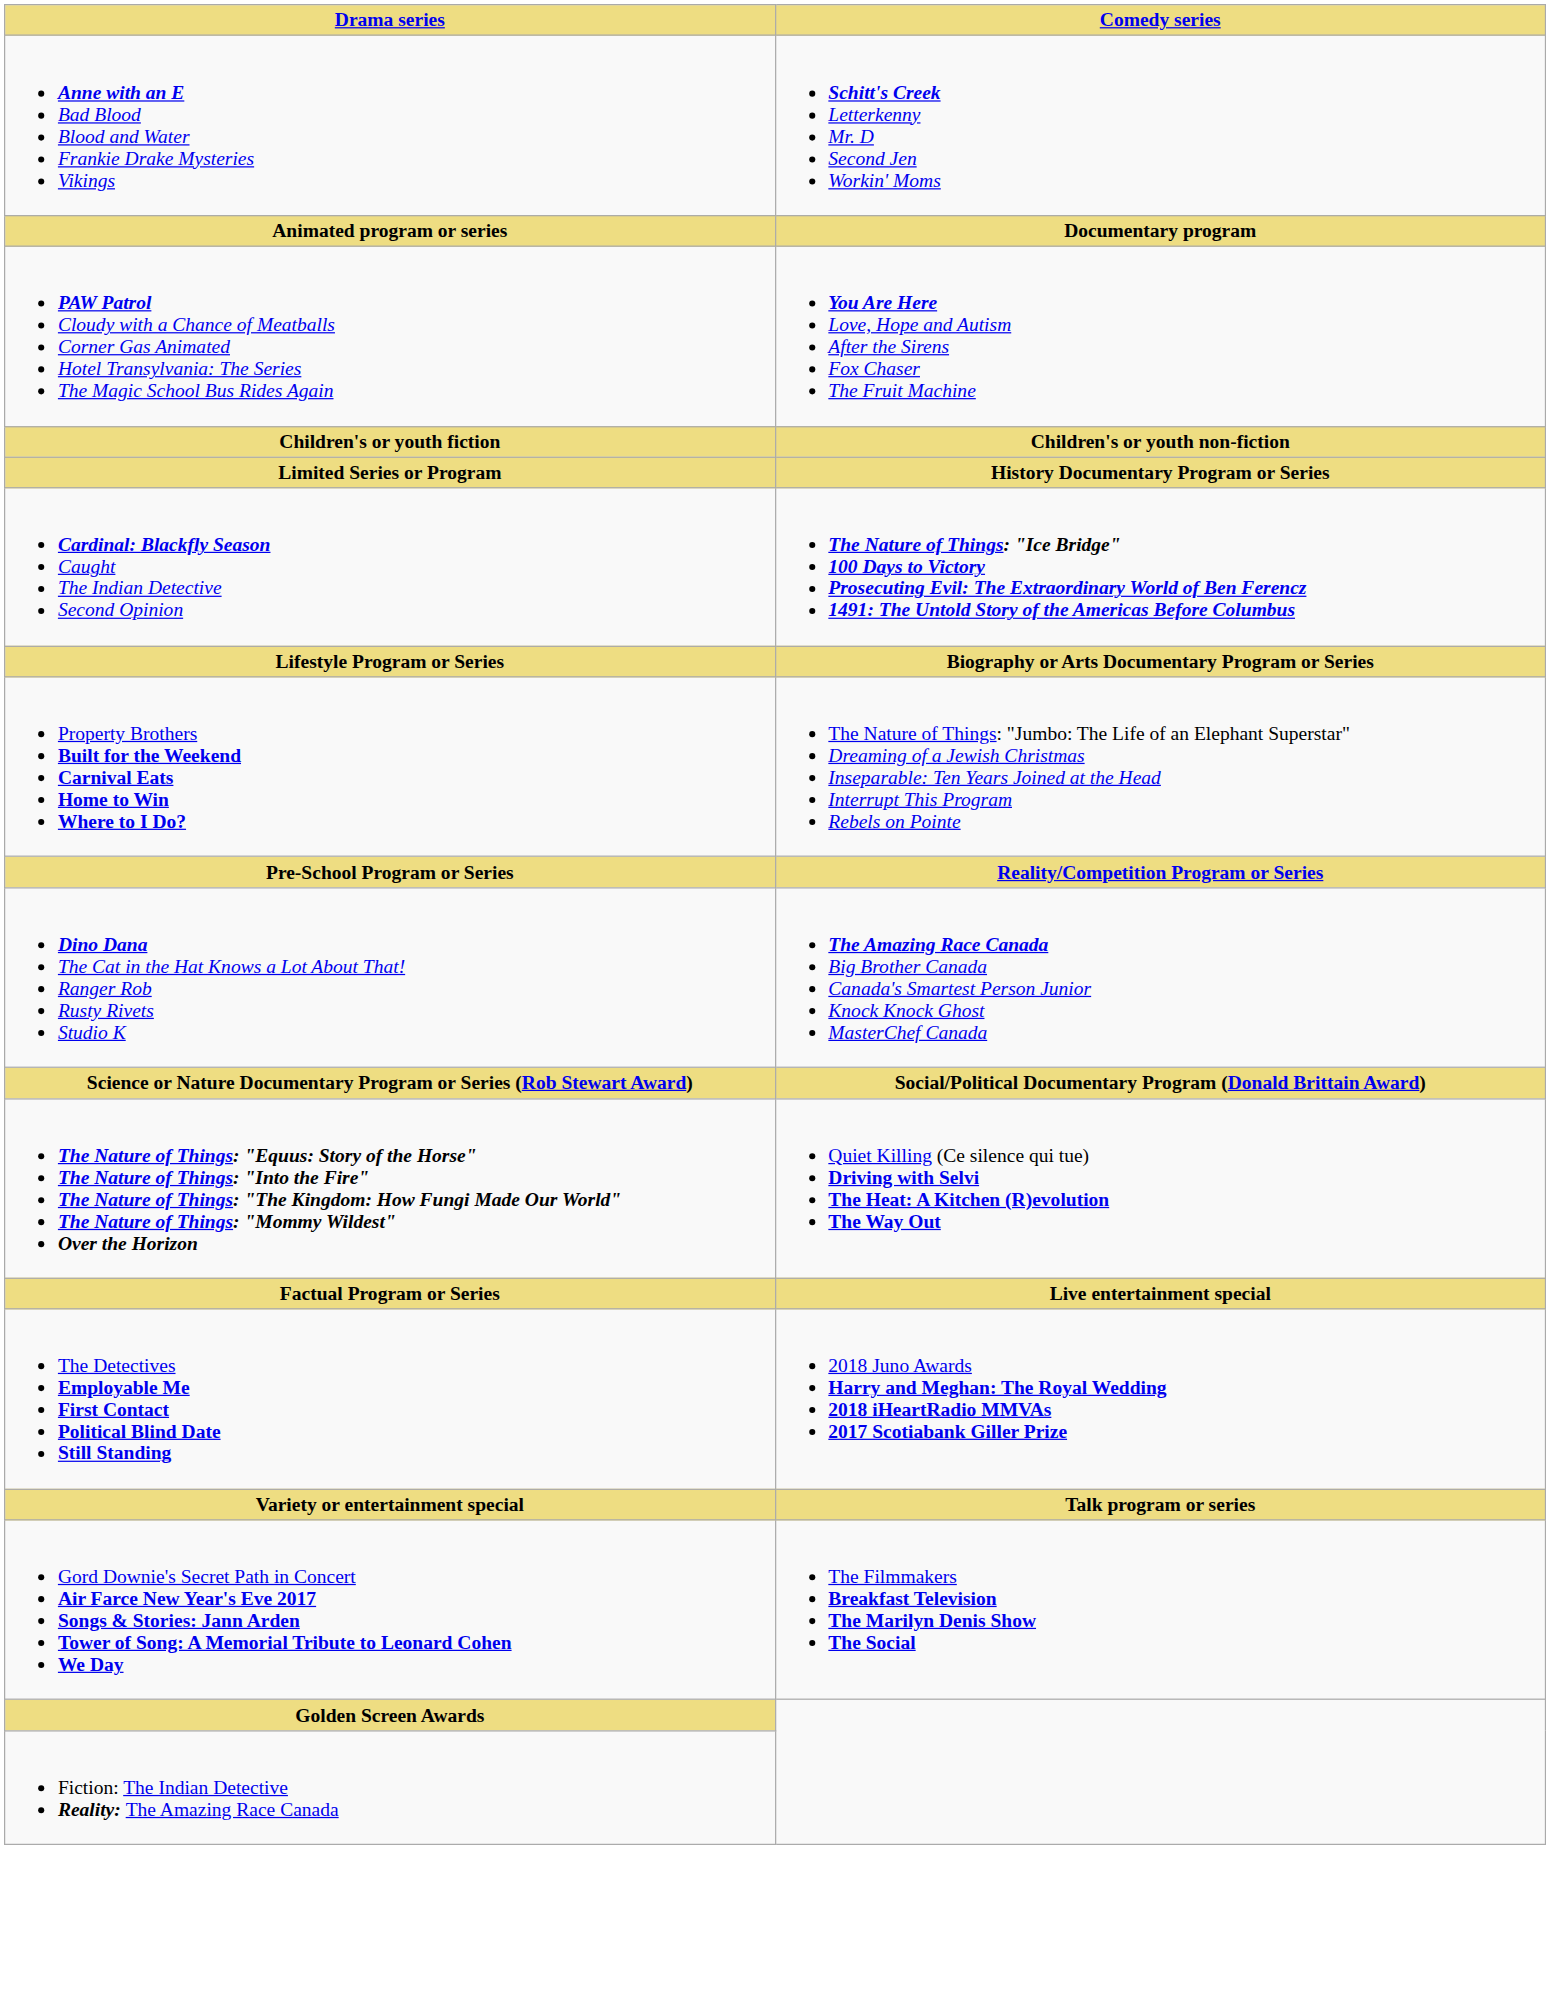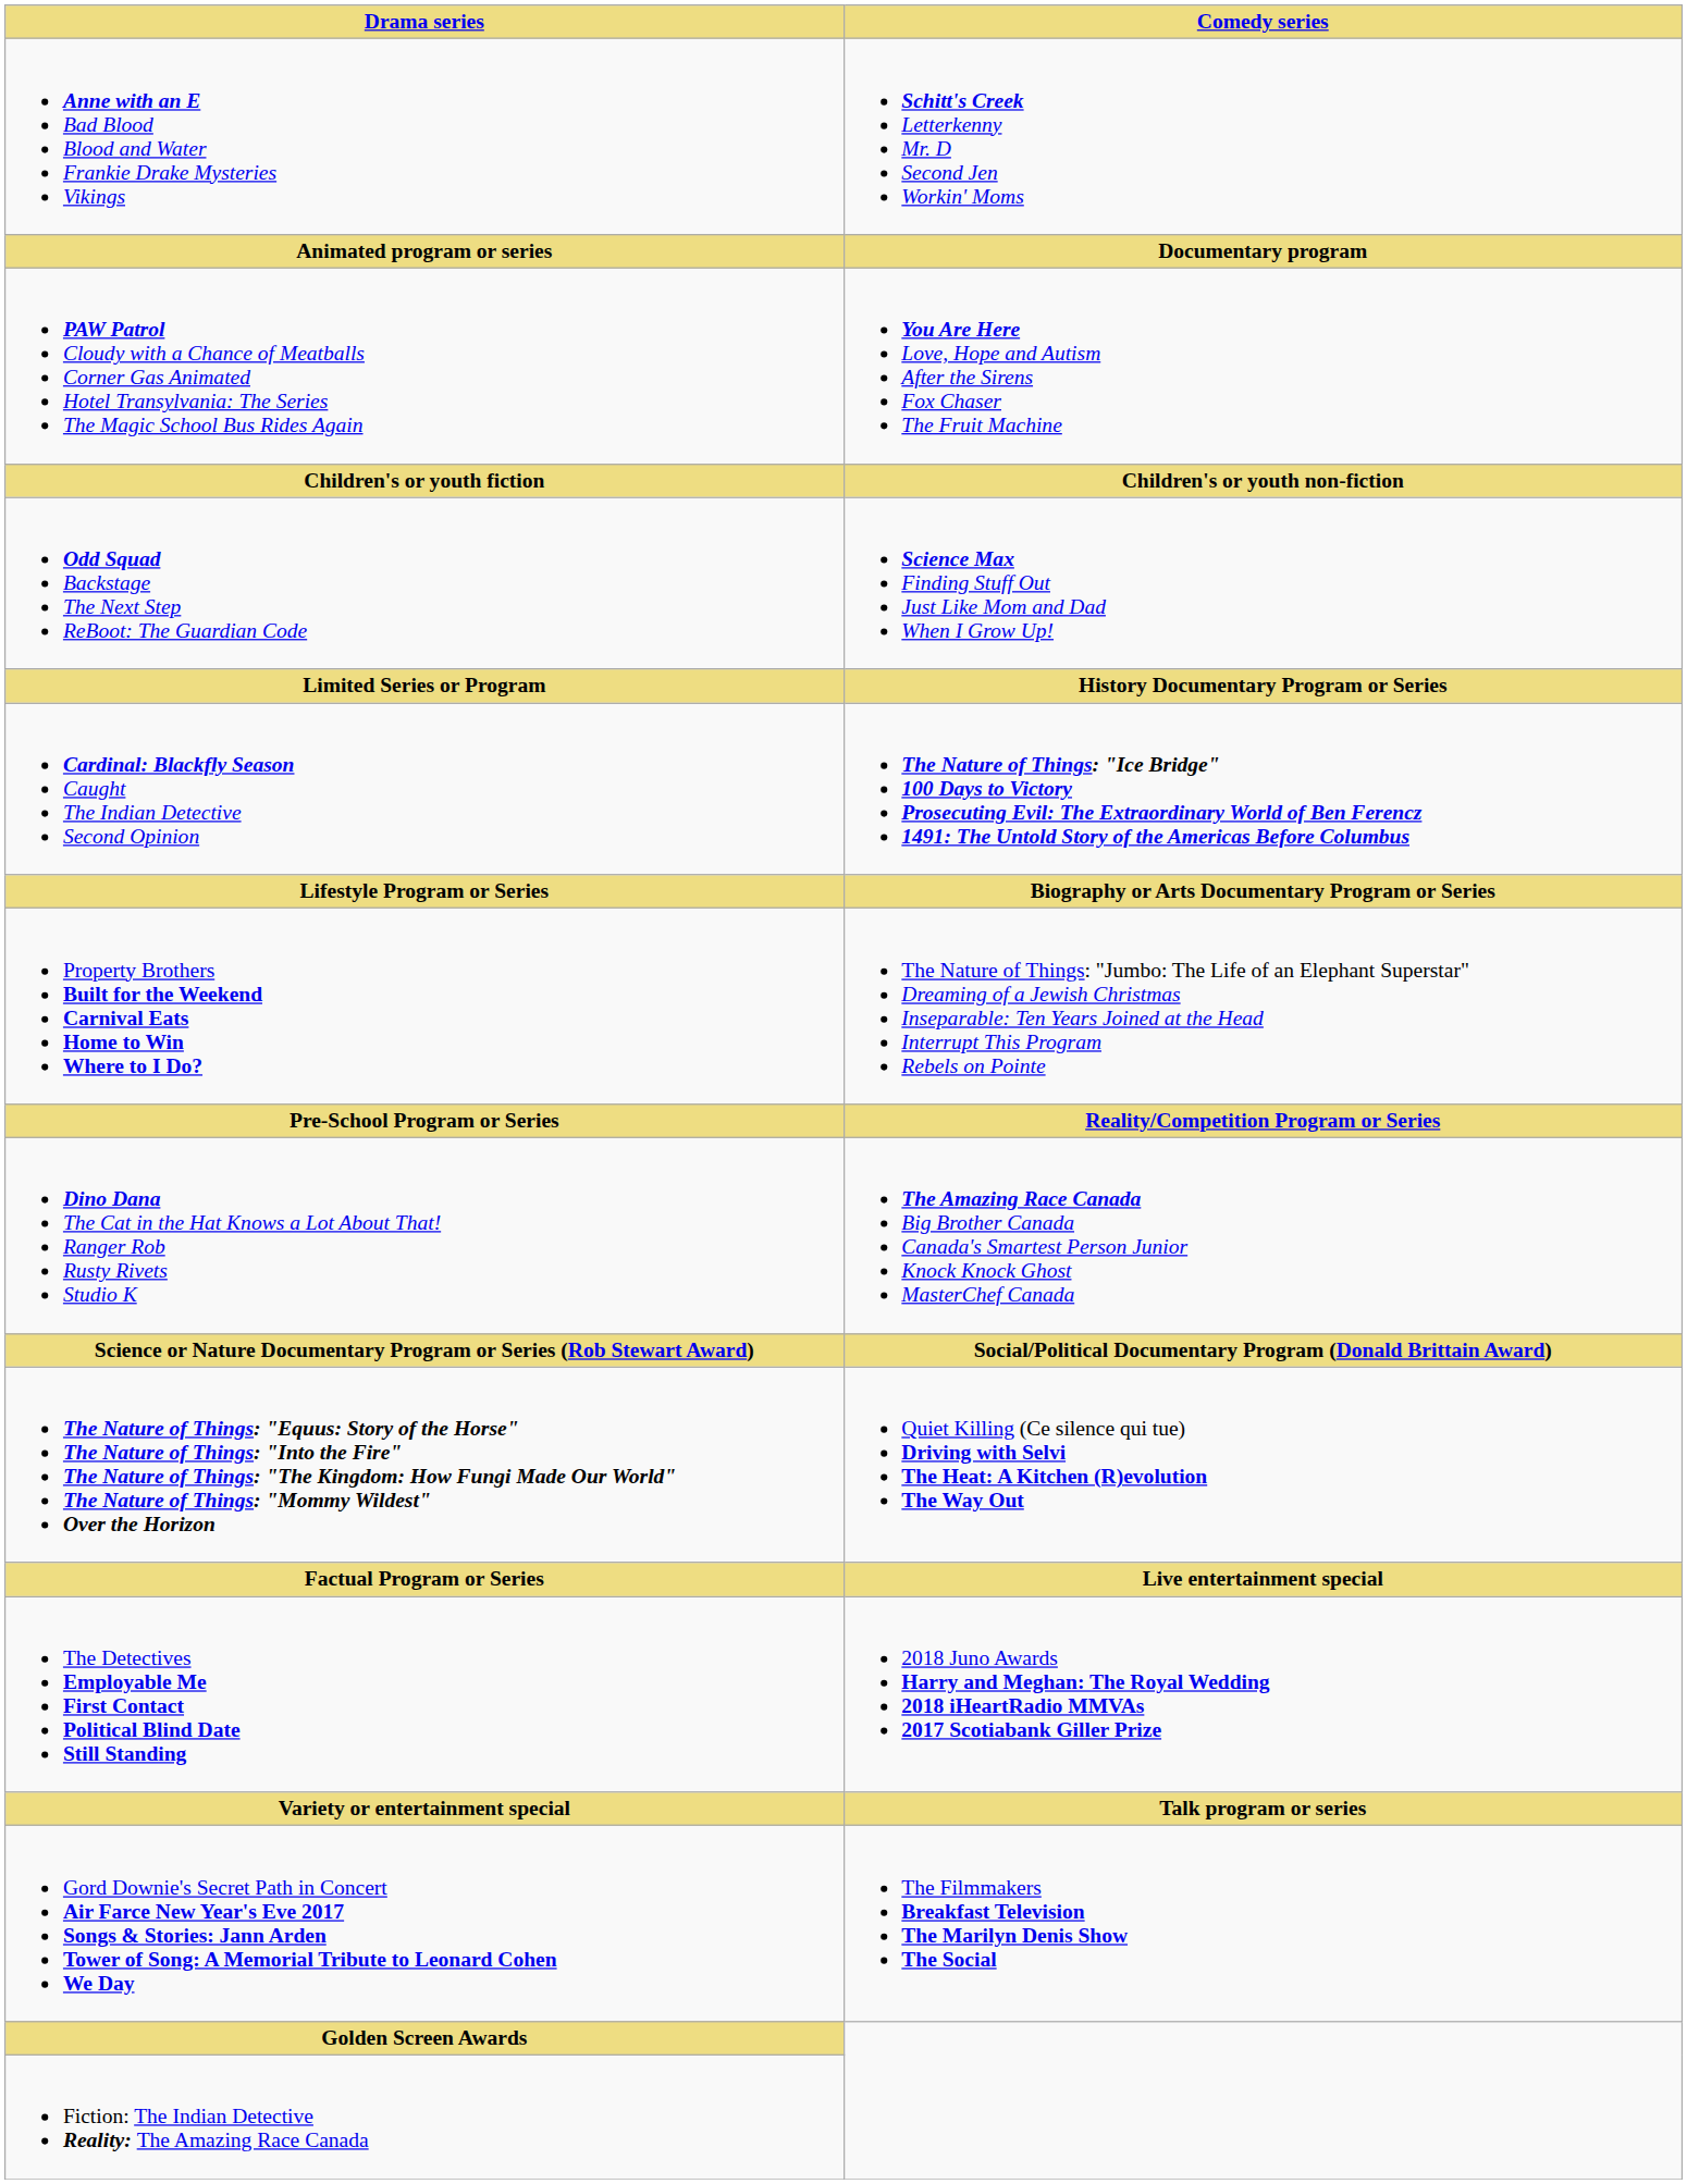 <table class=wikitable width="100%">
 <tr>
 <th style="background:#EEDD82; width:50%"><a href='#'>Drama series</a></th>
 <th style="background:#EEDD82; width:50%"><a href='#'>Comedy series</a></th>
 </tr>
 <tr>
 <td valign="top"><br><ul><li> <strong><em><a href='#'>Anne with an E</a></em></strong></li><li><em><a href='#'>Bad Blood</a></em></li><li><em><a href='#'>Blood and Water</a></em></li><li><em><a href='#'>Frankie Drake Mysteries</a></em></li><li><em><a href='#'>Vikings</a></em></li></ul></td>
 <td valign="top"><br><ul><li> <strong><em><a href='#'>Schitt's Creek</a></em></strong></li><li><em><a href='#'>Letterkenny</a></em></li><li><em><a href='#'>Mr. D</a></em></li><li><em><a href='#'>Second Jen</a></em></li><li><em><a href='#'>Workin' Moms</a></em></li></ul></td>
 </tr>
 <tr>
 <th style="background:#EEDD82; width:50%">Animated program or series</th>
 <th style="background:#EEDD82; width:50%">Documentary program</th>
 </tr>
 <tr>
 <td valign="top"><br><ul><li> <strong><em><a href='#'>PAW Patrol</a></em></strong></li><li><em><a href='#'>Cloudy with a Chance of Meatballs</a></em></li><li><em><a href='#'>Corner Gas Animated</a></em></li><li><em><a href='#'>Hotel Transylvania: The Series</a></em></li><li><em><a href='#'>The Magic School Bus Rides Again</a></em></li></ul></td>
 <td valign="top"><br><ul><li> <strong><em><a href='#'>You Are Here</a></em></strong></li><li><em><a href='#'>Love, Hope and Autism</a></em></li><li><em><a href='#'>After the Sirens</a></em></li><li><em><a href='#'>Fox Chaser</a></em></li><li><em><a href='#'>The Fruit Machine</a></em></li></ul></td>
 </tr>
 <tr>
 <th style="background:#EEDD82; width:50%">Children's or youth fiction</th>
 <th style="background:#EEDD82; width:50%">Children's or youth non-fiction</th>
+</tr>
+<tr>
+<td valign="top"><br><ul><li> <strong><em><a href='#'>Odd Squad</a></em></strong></li><li><em><a href='#'>Backstage</a></em></li><li><em><a href='#'>The Next Step</a></em></li><li><em><a href='#'>ReBoot: The Guardian Code</a></em></li></ul></td>
+<td valign="top"><br><ul><li> <strong><em><a href='#'>Science Max</a></em></strong></li><li><em><a href='#'>Finding Stuff Out</a></em></li><li><em><a href='#'>Just Like Mom and Dad</a></em></li><li><em><a href='#'>When I Grow Up!</a></em></li></ul></td>
 </tr>
 <tr>
 <th style="background:#EEDD82; width:50%">Limited Series or Program</th>
 <th style="background:#EEDD82; width:50%">History Documentary Program or Series</th>
 </tr>
 <tr>
 <td valign="top"><br><ul><li> <strong><em><a href='#'>Cardinal: Blackfly Season</a></em></strong></li><li><em><a href='#'>Caught</a></em></li><li><em><a href='#'>The Indian Detective</a></em></li><li><em><a href='#'>Second Opinion</a></em></li></ul></td>
 <td valign="top"><br><ul><li> <strong><em><a href='#'>The Nature of Things</a><em>: "Ice Bridge"<strong></li><li></em><a href='#'>100 Days to Victory</a><em></li><li></em><a href='#'>Prosecuting Evil: The Extraordinary World of Ben Ferencz</a><em></li><li></em><a href='#'>1491: The Untold Story of the Americas Before Columbus</a><em></li></ul></td>
 </tr>
 <tr>
 <th style="background:#EEDD82; width:50%">Lifestyle Program or Series</th>
 <th style="background:#EEDD82; width:50%">Biography or Arts Documentary Program or Series</th>
 </tr>
 <tr>
 <td valign="top"><br><ul><li> </em></strong><a href='#'>Property Brothers</a><strong><em></li><li></em><a href='#'>Built for the Weekend</a><em></li><li></em><a href='#'>Carnival Eats</a><em></li><li></em><a href='#'>Home to Win</a><em></li><li></em><a href='#'>Where to I Do?</a><em></li></ul></td>
 <td valign="top"><br><ul><li> </em></strong><a href='#'>The Nature of Things</a></em>: "Jumbo: The Life of an Elephant Superstar"</strong></li><li><em><a href='#'>Dreaming of a Jewish Christmas</a></em></li><li><em><a href='#'>Inseparable: Ten Years Joined at the Head</a></em></li><li><em><a href='#'>Interrupt This Program</a></em></li><li><em><a href='#'>Rebels on Pointe</a></em></li></ul></td>
 </tr>
 <tr>
 <th style="background:#EEDD82; width:50%">Pre-School Program or Series</th>
 <th style="background:#EEDD82; width:50%"><a href='#'>Reality/Competition Program or Series</a></th>
 </tr>
 <tr>
 <td valign="top"><br><ul><li> <strong><em><a href='#'>Dino Dana</a></em></strong></li><li><em><a href='#'>The Cat in the Hat Knows a Lot About That!</a></em></li><li><em><a href='#'>Ranger Rob</a></em></li><li><em><a href='#'>Rusty Rivets</a></em></li><li><em><a href='#'>Studio K</a></em></li></ul></td>
 <td valign="top"><br><ul><li> <strong><em><a href='#'>The Amazing Race Canada</a></em></strong></li><li><em><a href='#'>Big Brother Canada</a></em></li><li><em><a href='#'>Canada's Smartest Person Junior</a></em></li><li><em><a href='#'>Knock Knock Ghost</a></em></li><li><em><a href='#'>MasterChef Canada</a></em></li></ul></td>
 </tr>
 <tr>
 <th style="background:#EEDD82; width:50%">Science or Nature Documentary Program or Series (<a href='#'>Rob Stewart Award</a>)</th>
 <th style="background:#EEDD82; width:50%">Social/Political Documentary Program (<a href='#'>Donald Brittain Award</a>)</th>
 </tr>
 <tr>
 <td valign="top"><br><ul><li> <strong><em><a href='#'>The Nature of Things</a><em>: "Equus: Story of the Horse"<strong></li><li></em><a href='#'>The Nature of Things</a><em>: "Into the Fire"</li><li></em><a href='#'>The Nature of Things</a><em>: "The Kingdom: How Fungi Made Our World"</li><li></em><a href='#'>The Nature of Things</a><em>: "Mommy Wildest"</li><li></em>Over the Horizon<em></li></ul></td>
 <td valign="top"><br><ul><li> </em></strong><a href='#'>Quiet Killing</a> (Ce silence qui tue)<strong><em></li><li></em><a href='#'>Driving with Selvi</a><em></li><li></em><a href='#'>The Heat: A Kitchen (R)evolution</a><em></li><li></em><a href='#'>The Way Out</a><em></li></ul></td>
 </tr>
 <tr>
 <th style="background:#EEDD82; width:50%">Factual Program or Series</th>
 <th style="background:#EEDD82; width:50%">Live entertainment special</th>
 </tr>
 <tr>
 <td valign="top"><br><ul><li> </em></strong><a href='#'>The Detectives</a><strong><em></li><li></em><a href='#'>Employable Me</a><em></li><li></em><a href='#'>First Contact</a><em></li><li></em><a href='#'>Political Blind Date</a><em></li><li></em><a href='#'>Still Standing</a><em></li></ul></td>
 <td valign="top"><br><ul><li> </em></strong><a href='#'>2018 Juno Awards</a><strong><em></li><li></em><a href='#'>Harry and Meghan: The Royal Wedding</a><em></li><li></em><a href='#'>2018 iHeartRadio MMVAs</a><em></li><li></em><a href='#'>2017 Scotiabank Giller Prize</a><em></li></ul></td>
 </tr>
 <tr>
 <th style="background:#EEDD82; width:50%">Variety or entertainment special</th>
 <th style="background:#EEDD82; width:50%">Talk program or series</th>
 </tr>
 <tr>
 <td valign="top"><br><ul><li> </em></strong><a href='#'>Gord Downie's Secret Path in Concert</a><strong><em></li><li></em><a href='#'>Air Farce New Year's Eve 2017</a><em></li><li></em><a href='#'>Songs & Stories: Jann Arden</a><em></li><li></em><a href='#'>Tower of Song: A Memorial Tribute to Leonard Cohen</a><em></li><li></em><a href='#'>We Day</a><em></li></ul></td>
 <td valign="top"><br><ul><li> </em></strong><a href='#'>The Filmmakers</a><strong><em></li><li></em><a href='#'>Breakfast Television</a><em></li><li></em><a href='#'>The Marilyn Denis Show</a><em></li><li></em><a href='#'>The Social</a><em></li></ul></td>
 </tr>
 <tr>
 <th style="background:#EEDD82; width:50%">Golden Screen Awards</th>
 </tr>
 <tr>
 <td valign="top"><br><ul><li>Fiction:  </em></strong><a href='#'>The Indian Detective</a><strong><em></li><li>Reality:  </em></strong><a href='#'>The Amazing Race Canada</a><strong><em></li></ul></td>
 </tr>
 </table>
